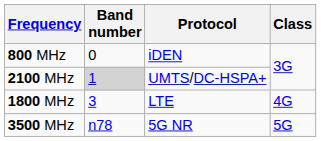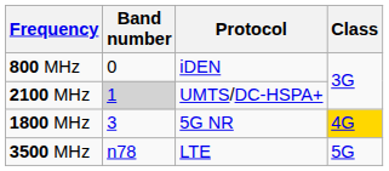 <table class="wikitable sortable">
 <tr>
 <th><a href='#'>Frequency</a></th>
 <th>Band <br> number</th>
 <th>Protocol</th>
 <th>Class</th>
 </tr>
 <tr>
 <td><strong>800</strong> MHz</td>
 <td>0</td>
 <td><a href='#'>iDEN</a></td>
 <td rowspan="2"><a href='#'>3G</a></td>
 </tr>
 <tr>
 <td><strong>2100</strong> MHz</td>
 <td style="background: lightgrey;"><a href='#'>1</a></td>
 <td><a href='#'>UMTS</a>/<a href='#'>DC-HSPA+</a></td>
 </tr>
 <tr>
 <td><strong>1800</strong> MHz</td>
 <td><a href='#'>3</a></td>
-<td><a href='#'>LTE</a></td>
-<td><a href='#'>4G</a></td>
+<td><a href='#'>5G NR</a></td>
+<td style="background: gold;"><a href='#'>4G</a></td>
 </tr>
 <tr>
 <td><strong>3500</strong> MHz</td>
 <td><a href='#'>n78</a></td>
-<td><a href='#'>5G NR</a></td>
+<td><a href='#'>LTE</a></td>
 <td><a href='#'>5G</a></td>
 </tr>
 </table>
